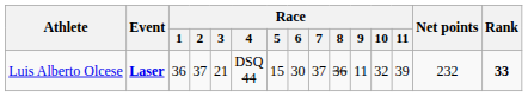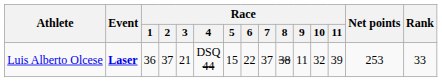 <table class=wikitable style=font-size:90%;text-align:center>
 <tr>
 <th rowspan=2>Athlete</th>
 <th rowspan=2>Event</th>
 <th colspan=11>Race</th>
 <th rowspan=2>Net points</th>
 <th rowspan=2>Rank</th>
 </tr>
 <tr style=font-size:95%>
 <th>1</th>
 <th>2</th>
 <th>3</th>
 <th>4</th>
 <th>5</th>
 <th>6</th>
 <th>7</th>
 <th>8</th>
 <th>9</th>
 <th>10</th>
 <th>11</th>
 </tr>
 <tr>
 <td align=left><a href='#'>Luis Alberto Olcese</a></td>
 <td align=left><strong><a href='#'>Laser</a></strong></td>
 <td>36</td>
 <td>37</td>
 <td>21</td>
 <td>DSQ<br><s>44</s></td>
 <td>15</td>
-<td>30</td>
+<td>22</td>
 <td>37</td>
-<td><s>36</s></td>
+<td><s>38</s></td>
 <td>11</td>
 <td>32</td>
 <td>39</td>
-<td>232</td>
-<td><strong>33</strong></td>
+<td>253</td>
+<td>33</td>
 </tr>
 </table>
